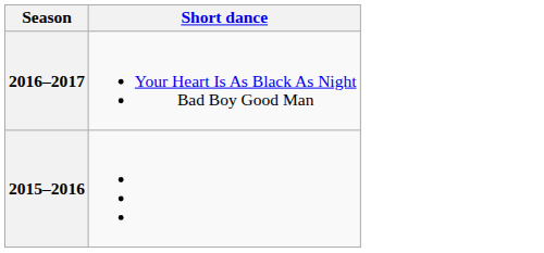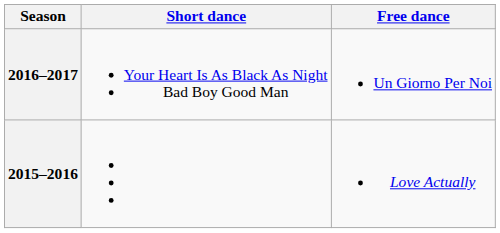 <table class="wikitable" style="text-align:center">
 <tr>
 <th>Season</th>
 <th><a href='#'>Short dance</a></th>
+<th><a href='#'>Free dance</a></th>
 </tr>
 <tr>
 <th>2016–2017<br></th>
 <td><br><ul><li> <a href='#'>Your Heart Is As Black As Night</a><br></li><li> Bad Boy Good Man<br></li></ul></td>
+<td><br><ul><li><a href='#'>Un Giorno Per Noi</a><br></li></ul></td>
 </tr>
 <tr>
 <th>2015–2016<br></th>
 <td><br><ul><li></li><li></li><li><br></li></ul></td>
+<td><br><ul><li><em><a href='#'>Love Actually</a></em><br></li></ul></td>
 </tr>
 </table>
